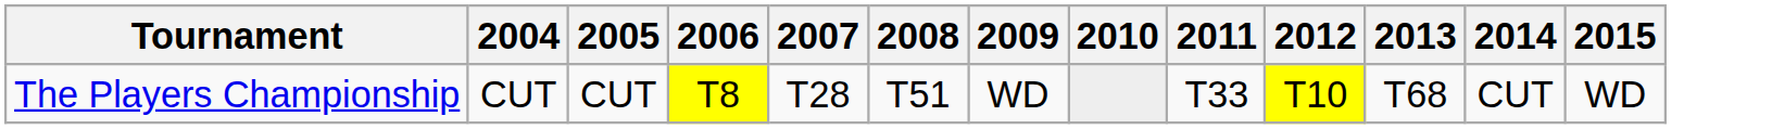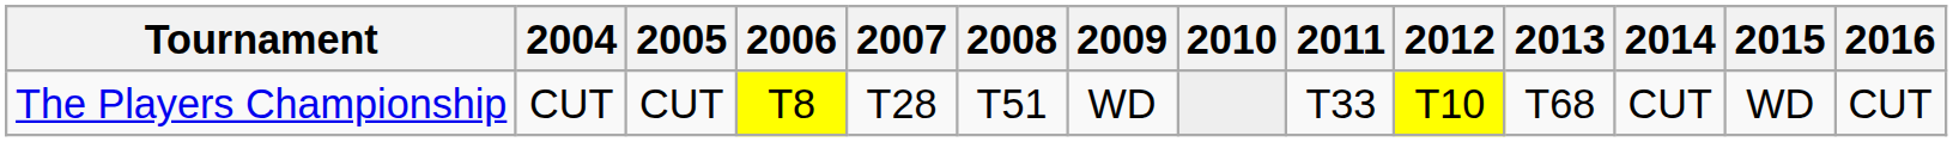 <table class="wikitable" style="font-size:95%;text-align:center;">
 <tr>
 <th>Tournament</th>
 <th>2004</th>
 <th>2005</th>
 <th>2006</th>
 <th>2007</th>
 <th>2008</th>
 <th>2009</th>
 <th>2010</th>
 <th>2011</th>
 <th>2012</th>
 <th>2013</th>
 <th>2014</th>
 <th>2015</th>
+<th>2016</th>
 </tr>
 <tr>
 <td align=left><a href='#'>The Players Championship</a></td>
 <td>CUT</td>
 <td>CUT</td>
 <td style="background:yellow;">T8</td>
 <td>T28</td>
 <td>T51</td>
 <td>WD</td>
 <td style="background:#eeeeee;"></td>
 <td>T33</td>
 <td style="background:yellow;">T10</td>
 <td>T68</td>
 <td>CUT</td>
 <td>WD</td>
+<td>CUT</td>
 </tr>
 </table>
